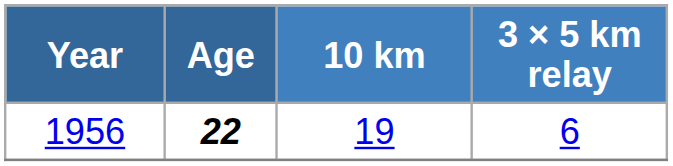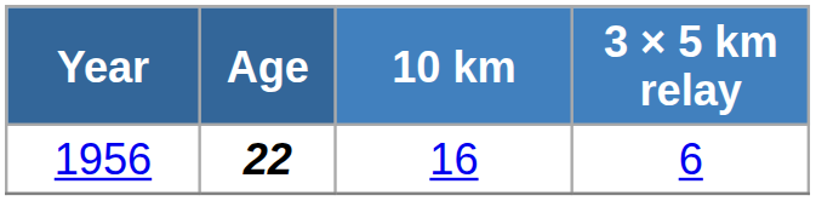 <table class="wikitable" style="font-size:95%; text-align:center; border:grey solid 1px; border-collapse:collapse; background:#ffffff;">
 <tr>
 <th style="background-color:#369; color:white; width:60px;"> Year </th>
 <th style="background-color:#369; color:white; width:40px;"> Age </th>
 <th style="background-color:#4180be; color:white; width:75px;"> 10 km </th>
 <th style="background-color:#4180be; color:white; width:75px;"> 3 × 5 km <br> relay </th>
 </tr>
 <tr>
 <td><a href='#'>1956</a></td>
 <td><strong><em>22</em></strong></td>
-<td><a href='#'>19</a></td>
+<td><a href='#'>16</a></td>
 <td><a href='#'>6</a></td>
 </tr>
 <tr>
 </tr>
 </table>
